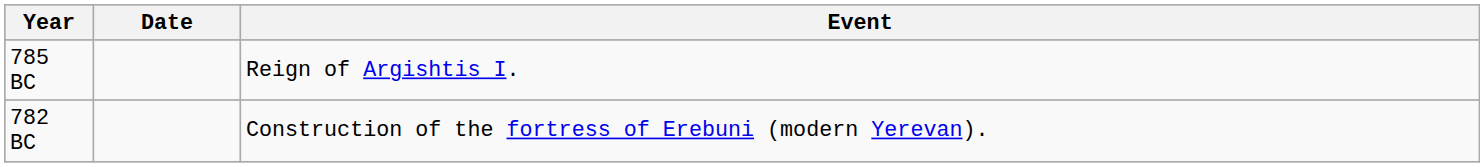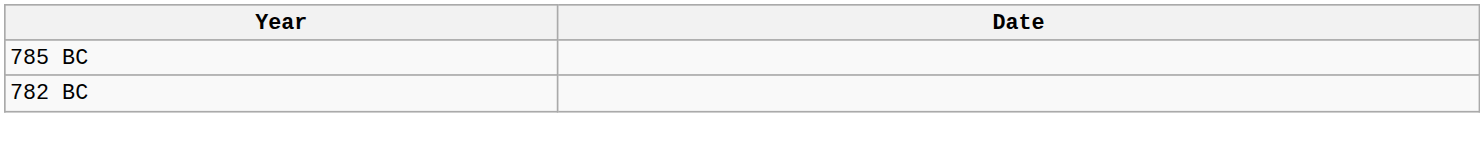 <table class="wikitable" width="100%">
 <tr>
 <th style="width:6%">Year</th>
 <th style="width:10%">Date</th>
-<th>Event</th>
 </tr>
 <tr>
 <td>785 BC</td>
 <td></td>
-<td>Reign of <a href='#'>Argishtis I</a>.</td>
 </tr>
 <tr>
 <td>782 BC</td>
 <td></td>
-<td>Construction of the <a href='#'>fortress of Erebuni</a> (modern <a href='#'>Yerevan</a>).</td>
 </tr>
 </table>
